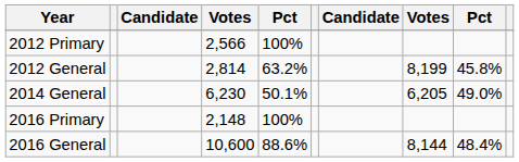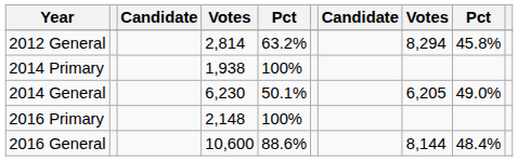 <table class="wikitable" style="margin:0.5em ; font-size:95%">
 <tr>
 <th>Year</th>
 <th></th>
 <th>Candidate</th>
 <th>Votes</th>
 <th>Pct</th>
 <th></th>
 <th>Candidate</th>
 <th>Votes</th>
 <th>Pct</th>
 <th></th>
 </tr>
 <tr>
 </tr>
 <tr>
-<td>2012 Primary</td>
-<td></td>
-<td></td>
-<td>2,566</td>
-<td>100%</td>
-<td></td>
-<td></td>
-<td></td>
-<td></td>
-<td></td>
-</tr>
-<tr>
 <td>2012 General</td>
 <td></td>
 <td></td>
 <td>2,814</td>
 <td>63.2%</td>
 <td></td>
 <td></td>
-<td>8,199</td>
+<td>8,294</td>
 <td>45.8%</td>
+<td></td>
+</tr>
+<tr>
+<td>2014 Primary</td>
+<td></td>
+<td></td>
+<td>1,938</td>
+<td>100%</td>
+<td></td>
+<td></td>
+<td></td>
+<td></td>
 <td></td>
 </tr>
 <tr>
 <td>2014 General<br></td>
 <td></td>
 <td></td>
 <td>6,230</td>
 <td>50.1%</td>
 <td></td>
 <td></td>
 <td>6,205</td>
 <td>49.0%</td>
 <td></td>
 </tr>
 <tr>
 <td>2016 Primary</td>
 <td></td>
 <td></td>
 <td>2,148</td>
 <td>100%</td>
 <td></td>
 <td></td>
 <td></td>
 <td></td>
 <td></td>
 </tr>
 <tr>
 <td>2016 General</td>
 <td></td>
 <td></td>
 <td>10,600</td>
 <td>88.6%</td>
 <td></td>
 <td></td>
 <td>8,144</td>
 <td>48.4%</td>
 <td></td>
 </tr>
 </table>
